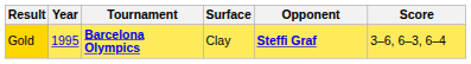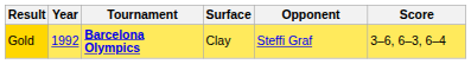 <table class="sortable wikitable">
 <tr>
 <th>Result</th>
 <th>Year</th>
 <th width=150>Tournament</th>
 <th>Surface</th>
 <th width=140>Opponent</th>
 <th width=120 class="unsortable">Score</th>
 </tr>
 <tr bgcolor=FFEA5C>
 <td bgcolor="gold">Gold</td>
-<td><a href='#'>1995</a></td>
+<td><a href='#'>1992</a></td>
 <td><strong><a href='#'>Barcelona Olympics</a></strong></td>
 <td>Clay</td>
-<td><strong> <a href='#'>Steffi Graf</a></strong></td>
+<td> <a href='#'>Steffi Graf</a></td>
 <td>3–6, 6–3, 6–4</td>
 </tr>
 </table>
